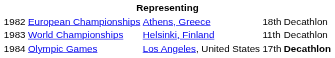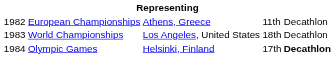 <table>
 <tr>
 <th colspan="5">Representing </th>
 </tr>
 <tr>
 <td>1982</td>
 <td><a href='#'>European Championships</a></td>
 <td><a href='#'>Athens, Greece</a></td>
-<td>18th</td>
+<td>11th </td>
 <td>Decathlon</td>
 </tr>
 <tr>
 <td>1983</td>
 <td><a href='#'>World Championships</a></td>
-<td><a href='#'>Helsinki, Finland</a></td>
-<td>11th </td>
+<td><a href='#'>Los Angeles</a>, United States</td>
+<td>18th</td>
 <td>Decathlon</td>
 </tr>
 <tr>
 <td>1984</td>
 <td><a href='#'>Olympic Games</a></td>
-<td><a href='#'>Los Angeles</a>, United States</td>
+<td><a href='#'>Helsinki, Finland</a></td>
 <td>17th</td>
 <td><strong>Decathlon</strong></td>
 </tr>
 </table>
